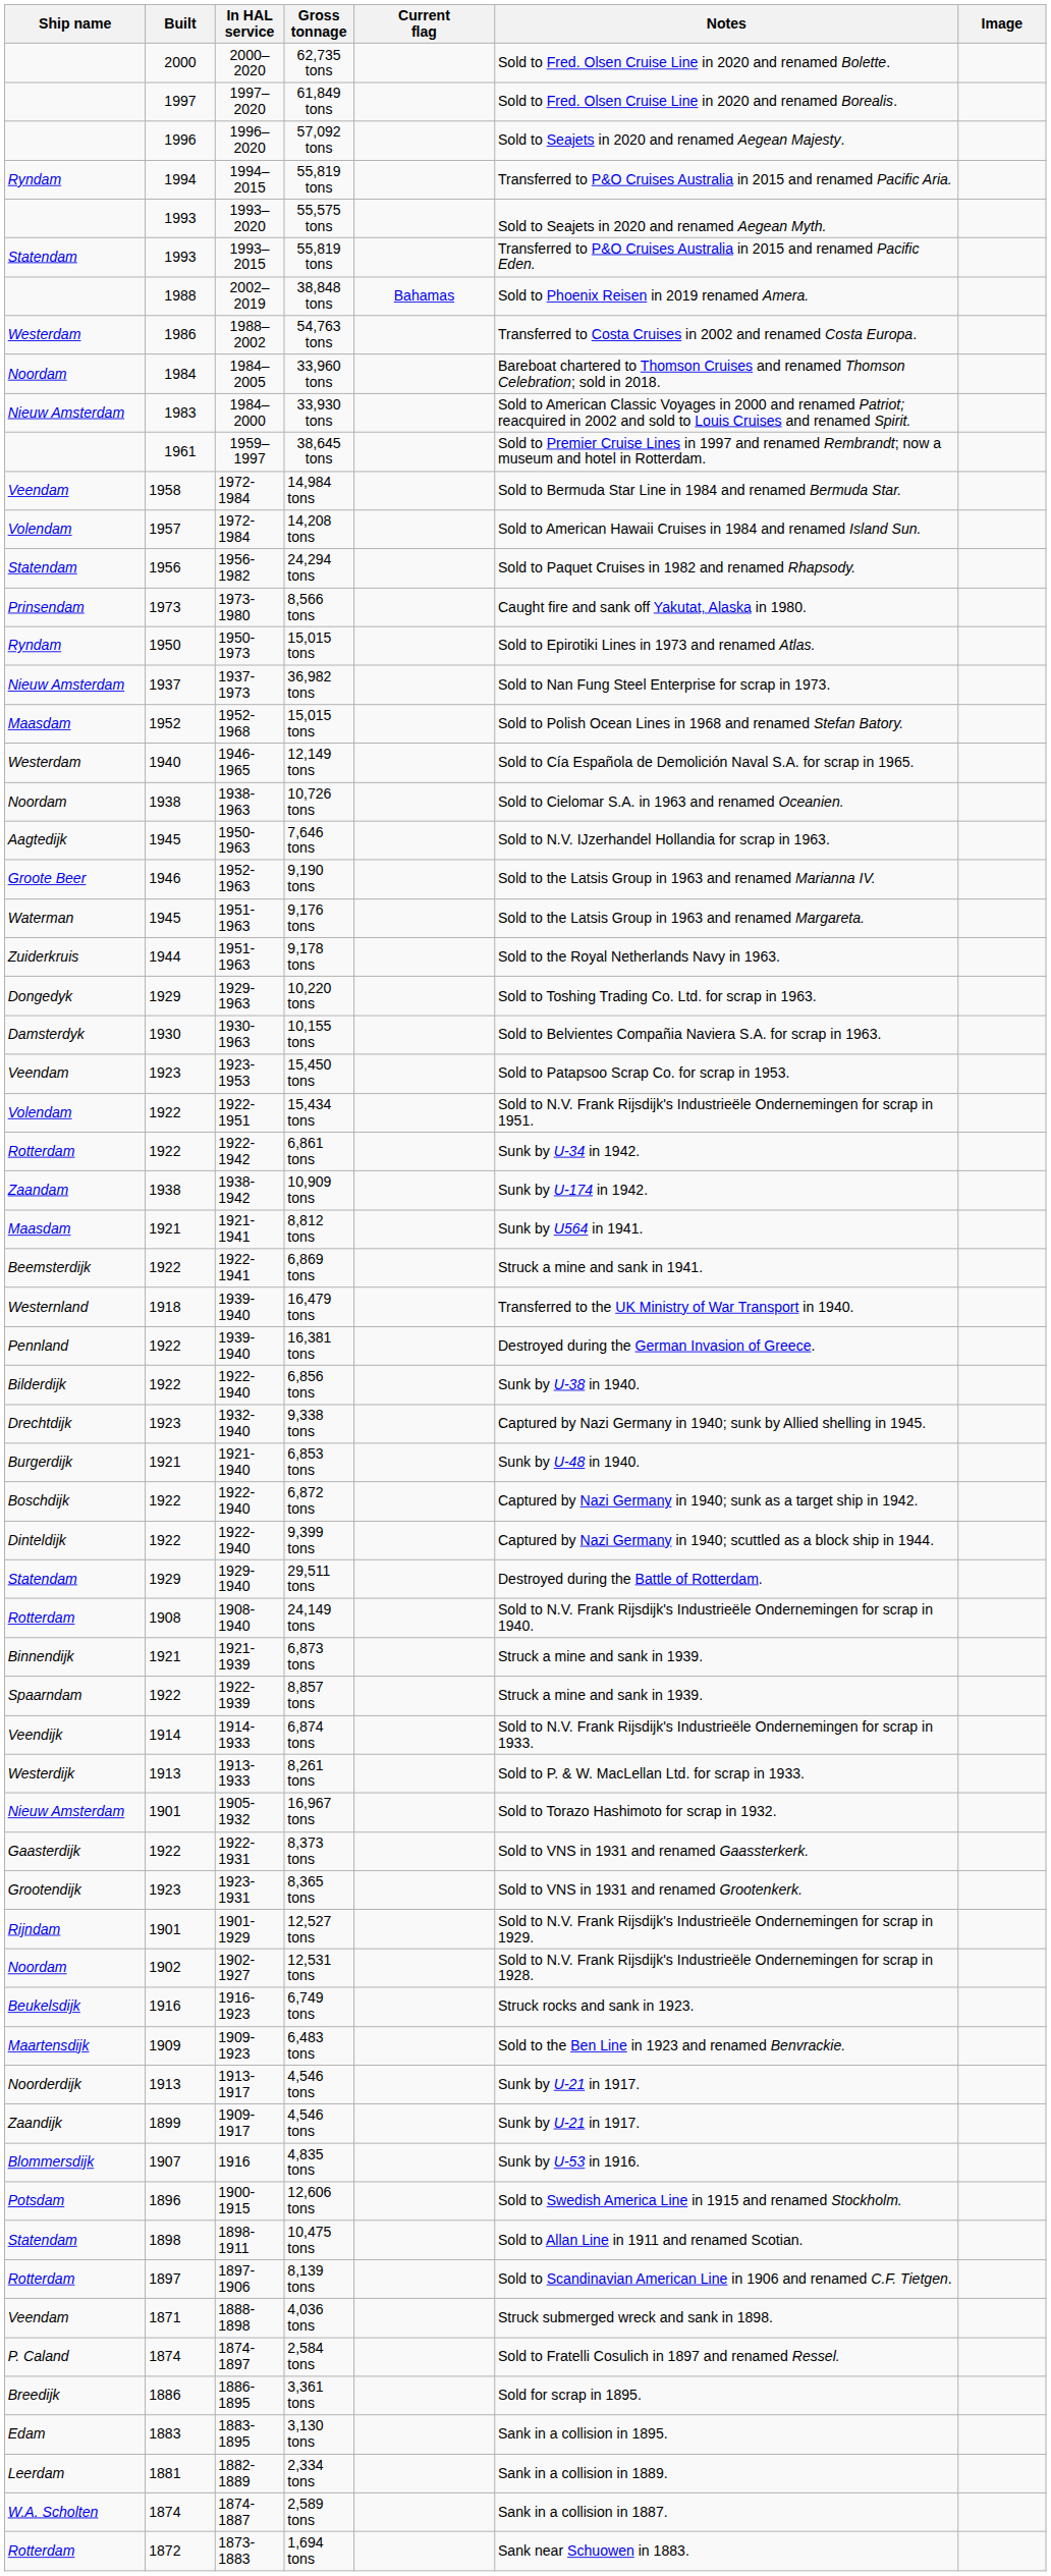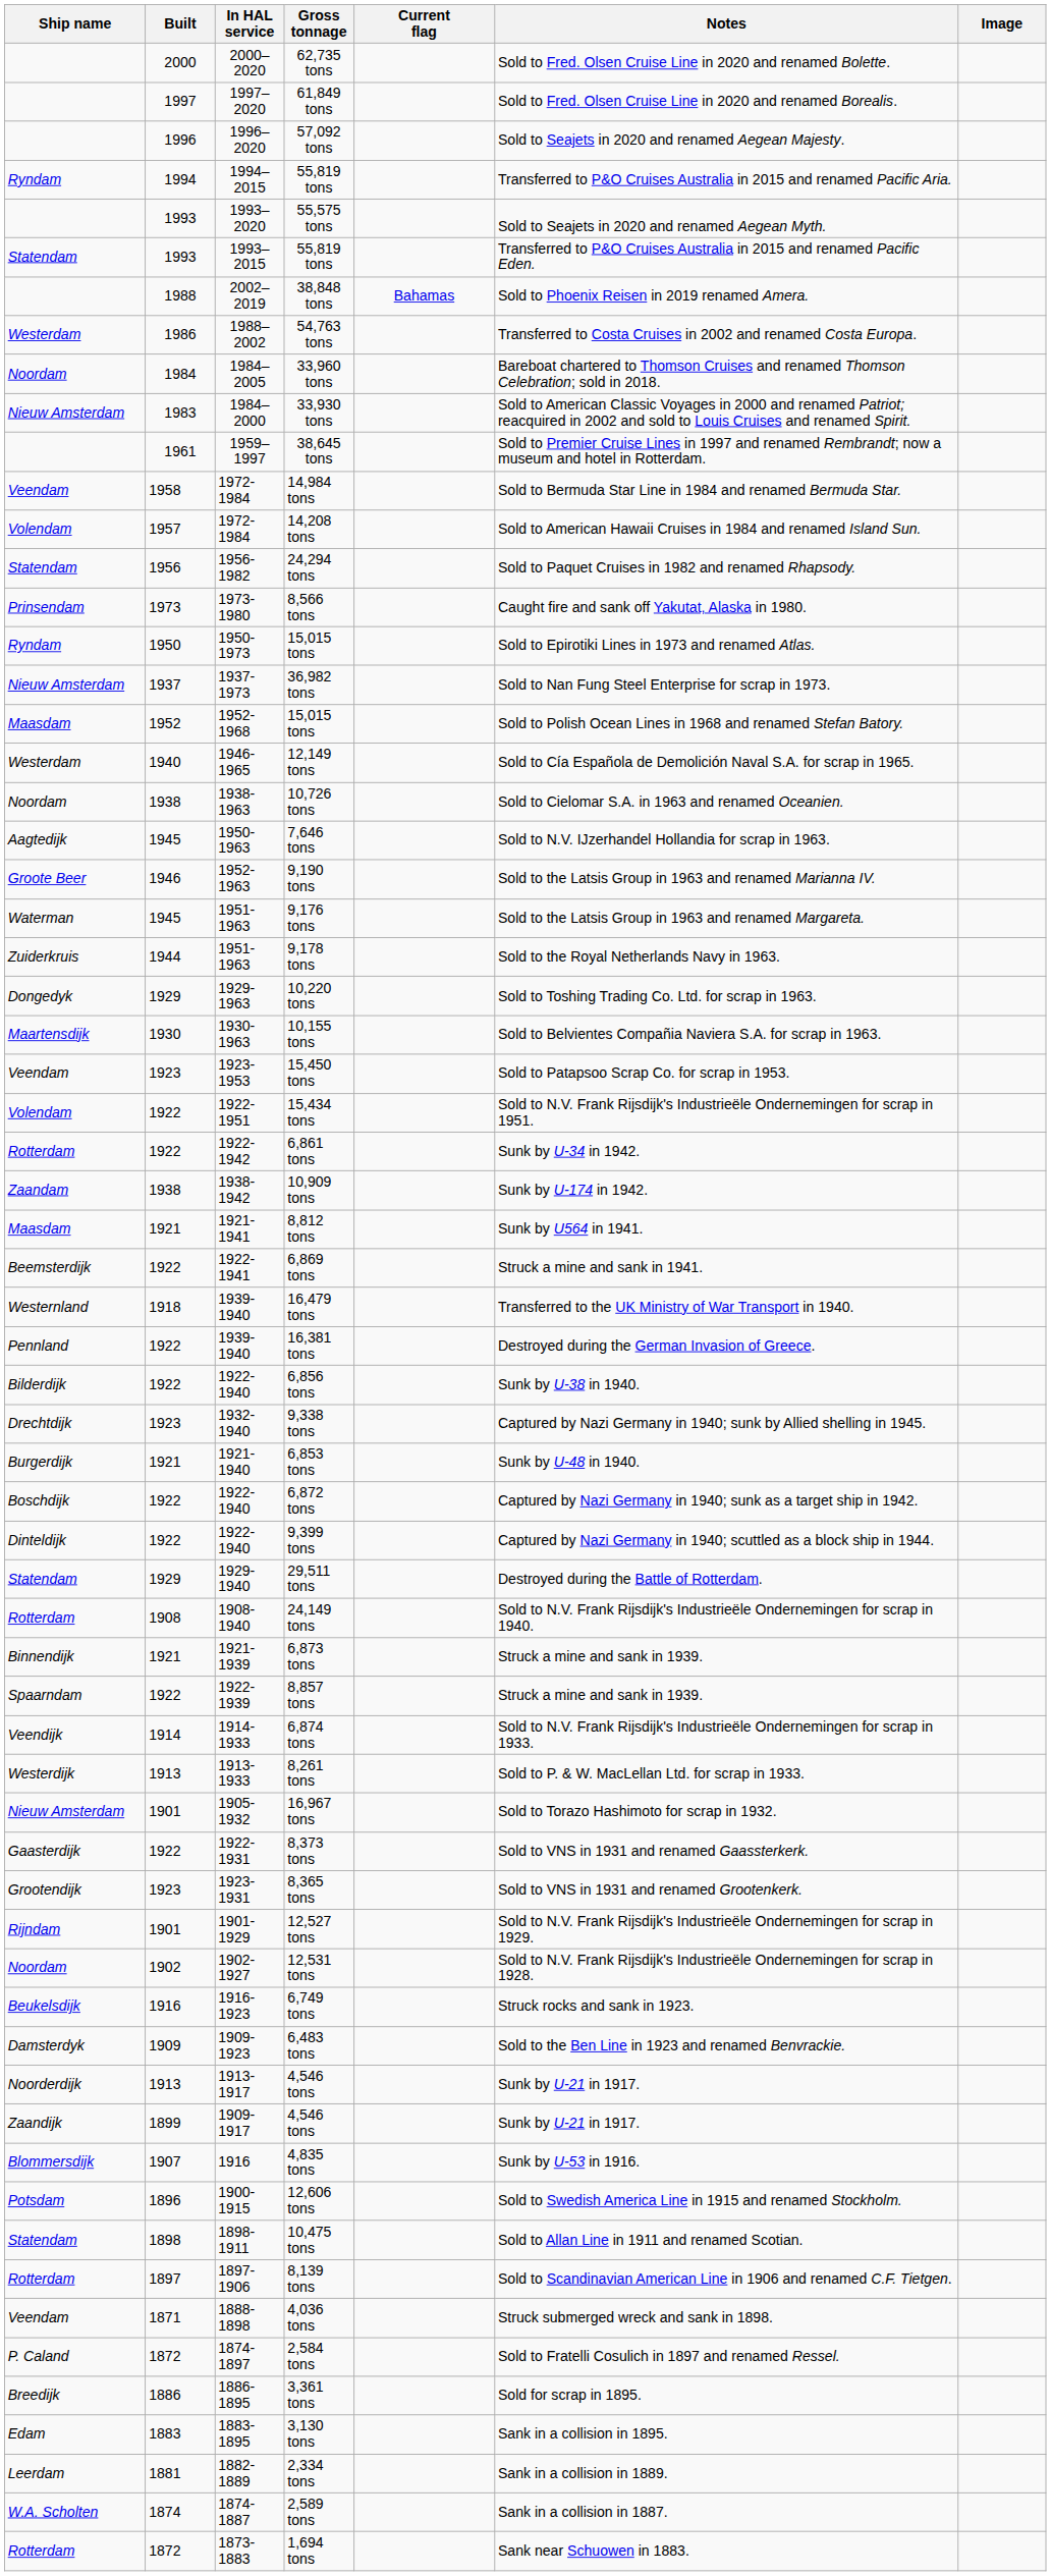 <table class="wikitable sortable">
 <tr>
 <th scope="col" style="width:150px;">Ship name</th>
 <th scope="col" style="width:70px;">Built</th>
 <th scope="col" style="width:70px;">In HAL<br>service</th>
 <th scope="col" style="width:70px;">Gross<br>tonnage</th>
 <th scope="col" style="width:150px;">Current<br>flag</th>
 <th scope="col" style="width:510px;">Notes</th>
 <th scope="col" style="width:90px;">Image</th>
 </tr>
 <tr>
 <td></td>
 <td align="Center">2000</td>
 <td align="Center">2000–2020</td>
 <td align="Center">62,735 tons</td>
 <td style="text-align:Center;"></td>
 <td>Sold to <a href='#'>Fred. Olsen Cruise Line</a> in 2020 and renamed <em>Bolette</em>.</td>
 <td></td>
 </tr>
 <tr>
 <td></td>
 <td align="Center">1997</td>
 <td align="Center">1997–2020</td>
 <td align="Center">61,849 tons</td>
 <td style="text-align:Center;"></td>
 <td>Sold to <a href='#'>Fred. Olsen Cruise Line</a> in 2020 and renamed <em>Borealis</em>.</td>
 <td></td>
 </tr>
 <tr>
 <td></td>
 <td align="Center">1996</td>
 <td align="Center">1996–2020</td>
 <td align="Center">57,092 tons</td>
 <td style="text-align:Center;"></td>
 <td>Sold to <a href='#'>Seajets</a> in 2020 and renamed <em>Aegean Majesty</em>.</td>
 <td></td>
 </tr>
 <tr>
 <td><a href='#'><em>Ryndam</em></a></td>
 <td align="Center">1994</td>
 <td align="Center">1994–2015</td>
 <td align="Center">55,819 tons</td>
 <td style="text-align:Center;"></td>
 <td>Transferred to <a href='#'>P&O Cruises Australia</a> in 2015 and renamed <em>Pacific Aria.</em></td>
 <td></td>
 </tr>
 <tr>
 <td></td>
 <td align="Center">1993</td>
 <td align="Center">1993–2020</td>
 <td align="Center">55,575 tons</td>
 <td align="Center"></td>
 <td><br>Sold to Seajets in 2020 and renamed <em>Aegean Myth.</em></td>
 <td></td>
 </tr>
 <tr>
 <td><a href='#'><em>Statendam</em></a></td>
 <td align="Center">1993</td>
 <td align="Center">1993–2015</td>
 <td align="Center">55,819 tons</td>
 <td style="text-align:Center;"></td>
 <td>Transferred to <a href='#'>P&O Cruises Australia</a> in 2015 and renamed <em>Pacific Eden.</em></td>
 <td></td>
 </tr>
 <tr>
 <td></td>
 <td align="Center">1988</td>
 <td align="Center">2002–2019</td>
 <td align="Center">38,848 tons</td>
 <td style="text-align:Center;"> <a href='#'>Bahamas</a></td>
 <td>Sold to <a href='#'>Phoenix Reisen</a> in 2019 renamed <em>Amera.</em></td>
 <td></td>
 </tr>
 <tr>
 <td><em><a href='#'>Westerdam</a></em></td>
 <td align="Center">1986</td>
 <td align="Center">1988–2002</td>
 <td align="Center">54,763 tons</td>
 <td style="text-align:Center;"></td>
 <td>Transferred to <a href='#'>Costa Cruises</a> in 2002 and renamed <em>Costa Europa</em>.</td>
 <td></td>
 </tr>
 <tr>
 <td><a href='#'><em>Noordam</em></a></td>
 <td align="Center">1984</td>
 <td align="Center">1984–2005</td>
 <td align="Center">33,960 tons</td>
 <td style="text-align:Center;"></td>
 <td>Bareboat chartered to <a href='#'>Thomson Cruises</a> and renamed <em>Thomson Celebration</em>; sold in 2018.</td>
 <td></td>
 </tr>
 <tr>
 <td><a href='#'><em>Nieuw Amsterdam</em></a></td>
 <td align="Center">1983</td>
 <td align="Center">1984–2000</td>
 <td align="Center">33,930 tons</td>
 <td style="text-align:Center;"></td>
 <td>Sold to American Classic Voyages in 2000 and renamed <em>Patriot;</em> reacquired in 2002 and sold to <a href='#'>Louis Cruises</a> and renamed <em>Spirit.</em></td>
 <td></td>
 </tr>
 <tr>
 <td></td>
 <td align="Center">1961</td>
 <td align="Center">1959–1997</td>
 <td align="Center">38,645 tons</td>
 <td style="text-align:Center;"></td>
 <td>Sold to <a href='#'>Premier Cruise Lines</a> in 1997 and renamed <em>Rembrandt</em>; now a museum and hotel in Rotterdam.</td>
 <td></td>
 </tr>
 <tr>
 <td><em><a href='#'>Veendam</a></em></td>
 <td>1958</td>
 <td>1972-1984</td>
 <td>14,984 tons</td>
 <td></td>
 <td>Sold to Bermuda Star Line in 1984 and renamed <em>Bermuda Star.</em></td>
 <td></td>
 </tr>
 <tr>
 <td><em><a href='#'>Volendam</a></em></td>
 <td>1957</td>
 <td>1972-1984</td>
 <td>14,208 tons</td>
 <td></td>
 <td>Sold to American Hawaii Cruises in 1984 and renamed <em>Island Sun.</em></td>
 <td></td>
 </tr>
 <tr>
 <td><em><a href='#'>Statendam</a></em></td>
 <td>1956</td>
 <td>1956-1982</td>
 <td>24,294 tons</td>
 <td></td>
 <td>Sold to Paquet Cruises in 1982 and renamed <em>Rhapsody.</em></td>
 <td></td>
 </tr>
 <tr>
 <td><em><a href='#'>Prinsendam</a></em></td>
 <td>1973</td>
 <td>1973-1980</td>
 <td>8,566 tons</td>
 <td></td>
 <td>Caught fire and sank off <a href='#'>Yakutat, Alaska</a> in 1980.</td>
 <td></td>
 </tr>
 <tr>
 <td><em><a href='#'>Ryndam</a></em></td>
 <td>1950</td>
 <td>1950-1973</td>
 <td>15,015 tons</td>
 <td></td>
 <td>Sold to Epirotiki Lines in 1973 and renamed <em>Atlas.</em></td>
 <td></td>
 </tr>
 <tr>
 <td><em><a href='#'>Nieuw Amsterdam</a></em></td>
 <td>1937</td>
 <td>1937-1973</td>
 <td>36,982 tons</td>
 <td></td>
 <td>Sold to Nan Fung Steel Enterprise for scrap in 1973.</td>
 <td></td>
 </tr>
 <tr>
 <td><em><a href='#'>Maasdam</a></em></td>
 <td>1952</td>
 <td>1952-1968</td>
 <td>15,015 tons</td>
 <td></td>
 <td>Sold to Polish Ocean Lines in 1968 and renamed <em>Stefan Batory.</em></td>
 <td></td>
 </tr>
 <tr>
 <td><em>Westerdam</em></td>
 <td>1940</td>
 <td>1946-1965</td>
 <td>12,149 tons</td>
 <td></td>
 <td>Sold to Cía Española de Demolición Naval S.A. for scrap in 1965.</td>
 <td></td>
 </tr>
 <tr>
 <td><em>Noordam</em></td>
 <td>1938</td>
 <td>1938-1963</td>
 <td>10,726 tons</td>
 <td></td>
 <td>Sold to Cielomar S.A. in 1963 and renamed <em>Oceanien.</em></td>
 <td></td>
 </tr>
 <tr>
 <td><em>Aagtedijk</em></td>
 <td>1945</td>
 <td>1950-1963</td>
 <td>7,646 tons</td>
 <td></td>
 <td>Sold to N.V. IJzerhandel Hollandia for scrap in 1963.</td>
 <td></td>
 </tr>
 <tr>
 <td><em><a href='#'>Groote Beer</a></em></td>
 <td>1946</td>
 <td>1952-1963</td>
 <td>9,190 tons</td>
 <td></td>
 <td>Sold to the Latsis Group in 1963 and renamed <em>Marianna IV.</em></td>
 <td></td>
 </tr>
 <tr>
 <td><em>Waterman</em></td>
 <td>1945</td>
 <td>1951-1963</td>
 <td>9,176 tons</td>
 <td></td>
 <td>Sold to the Latsis Group in 1963 and renamed <em>Margareta.</em></td>
 <td></td>
 </tr>
 <tr>
 <td><em>Zuiderkruis</em></td>
 <td>1944</td>
 <td>1951-1963</td>
 <td>9,178 tons</td>
 <td></td>
 <td>Sold to the Royal Netherlands Navy in 1963.</td>
 <td></td>
 </tr>
 <tr>
 <td><em>Dongedyk</em></td>
 <td>1929</td>
 <td>1929-1963</td>
 <td>10,220 tons</td>
 <td></td>
 <td>Sold to Toshing Trading Co. Ltd. for scrap in 1963.</td>
 <td></td>
 </tr>
 <tr>
-<td><em>Damsterdyk</em></td>
+<td><em><a href='#'>Maartensdijk</a></em></td>
 <td>1930</td>
 <td>1930-1963</td>
 <td>10,155 tons</td>
 <td></td>
 <td>Sold to Belvientes Compañia Naviera S.A. for scrap in 1963.</td>
 <td></td>
 </tr>
 <tr>
 <td><em>Veendam</em></td>
 <td>1923</td>
 <td>1923-1953</td>
 <td>15,450 tons</td>
 <td></td>
 <td>Sold to Patapsoo Scrap Co. for scrap in 1953.</td>
 <td></td>
 </tr>
 <tr>
 <td><em><a href='#'>Volendam</a></em></td>
 <td>1922</td>
 <td>1922-1951</td>
 <td>15,434 tons</td>
 <td></td>
 <td>Sold to N.V. Frank Rijsdijk's Industrieële Ondernemingen for scrap in 1951.</td>
 <td></td>
 </tr>
 <tr>
 <td><em><a href='#'>Rotterdam</a></em></td>
 <td>1922</td>
 <td>1922-1942</td>
 <td>6,861 tons</td>
 <td></td>
 <td>Sunk by <em><a href='#'>U-34</a></em> in 1942.</td>
 <td></td>
 </tr>
 <tr>
 <td><em><a href='#'>Zaandam</a></em></td>
 <td>1938</td>
 <td>1938-1942</td>
 <td>10,909 tons</td>
 <td></td>
 <td>Sunk by <em><a href='#'>U-174</a></em> in 1942.</td>
 <td></td>
 </tr>
 <tr>
 <td><em><a href='#'>Maasdam</a></em></td>
 <td>1921</td>
 <td>1921-1941</td>
 <td>8,812 tons</td>
 <td></td>
 <td>Sunk by <em><a href='#'>U564</a></em> in 1941.</td>
 <td></td>
 </tr>
 <tr>
 <td><em>Beemsterdijk</em></td>
 <td>1922</td>
 <td>1922-1941</td>
 <td>6,869 tons</td>
 <td></td>
 <td>Struck a mine and sank in 1941.</td>
 <td></td>
 </tr>
 <tr>
 <td><em>Westernland</em></td>
 <td>1918</td>
 <td>1939-1940</td>
 <td>16,479 tons</td>
 <td></td>
 <td>Transferred to the <a href='#'>UK Ministry of War Transport</a> in 1940.</td>
 <td></td>
 </tr>
 <tr>
 <td><em>Pennland</em></td>
 <td>1922</td>
 <td>1939-1940</td>
 <td>16,381 tons</td>
 <td></td>
 <td>Destroyed during the <a href='#'>German Invasion of Greece</a>.</td>
 <td></td>
 </tr>
 <tr>
 <td><em>Bilderdijk</em></td>
 <td>1922</td>
 <td>1922-1940</td>
 <td>6,856 tons</td>
 <td></td>
 <td>Sunk by <em><a href='#'>U-38</a></em> in 1940.</td>
 <td></td>
 </tr>
 <tr>
 <td><em>Drechtdijk</em></td>
 <td>1923</td>
 <td>1932-1940</td>
 <td>9,338 tons</td>
 <td></td>
 <td>Captured by Nazi Germany in 1940; sunk by Allied shelling in 1945.</td>
 <td></td>
 </tr>
 <tr>
 <td><em>Burgerdijk</em></td>
 <td>1921</td>
 <td>1921-1940</td>
 <td>6,853 tons</td>
 <td></td>
 <td>Sunk by <em><a href='#'>U-48</a></em> in 1940.</td>
 <td></td>
 </tr>
 <tr>
 <td><em>Boschdijk</em></td>
 <td>1922</td>
 <td>1922-1940</td>
 <td>6,872 tons</td>
 <td></td>
 <td>Captured by <a href='#'>Nazi Germany</a> in 1940; sunk as a target ship in 1942.</td>
 <td></td>
 </tr>
 <tr>
 <td><em>Dinteldijk</em></td>
 <td>1922</td>
 <td>1922-1940</td>
 <td>9,399 tons</td>
 <td></td>
 <td>Captured by <a href='#'>Nazi Germany</a> in 1940; scuttled as a block ship in 1944.</td>
 <td></td>
 </tr>
 <tr>
 <td><em><a href='#'>Statendam</a></em></td>
 <td>1929</td>
 <td>1929-1940</td>
 <td>29,511 tons</td>
 <td></td>
 <td>Destroyed during the <a href='#'>Battle of Rotterdam</a>.</td>
 <td></td>
 </tr>
 <tr>
 <td><em><a href='#'>Rotterdam</a></em></td>
 <td>1908</td>
 <td>1908-1940</td>
 <td>24,149 tons</td>
 <td></td>
 <td>Sold to N.V. Frank Rijsdijk's Industrieële Ondernemingen for scrap in 1940.</td>
 <td></td>
 </tr>
 <tr>
 <td><em>Binnendijk</em></td>
 <td>1921</td>
 <td>1921-1939</td>
 <td>6,873 tons</td>
 <td></td>
 <td>Struck a mine and sank in 1939.</td>
 <td></td>
 </tr>
 <tr>
 <td><em>Spaarndam</em></td>
 <td>1922</td>
 <td>1922-1939</td>
 <td>8,857 tons</td>
 <td></td>
 <td>Struck a mine and sank in 1939.</td>
 <td></td>
 </tr>
 <tr>
 <td><em>Veendijk</em></td>
 <td>1914</td>
 <td>1914-1933</td>
 <td>6,874 tons</td>
 <td></td>
 <td>Sold to N.V. Frank Rijsdijk's Industrieële Ondernemingen for scrap in 1933.</td>
 <td></td>
 </tr>
 <tr>
 <td><em>Westerdijk</em></td>
 <td>1913</td>
 <td>1913-1933</td>
 <td>8,261 tons</td>
 <td></td>
 <td>Sold to P. & W. MacLellan Ltd. for scrap in 1933.</td>
 <td></td>
 </tr>
 <tr>
 <td><em><a href='#'>Nieuw Amsterdam</a></em></td>
 <td>1901</td>
 <td>1905-1932</td>
 <td>16,967 tons</td>
 <td></td>
 <td>Sold to Torazo Hashimoto for scrap in 1932.</td>
 <td></td>
 </tr>
 <tr>
 <td><em>Gaasterdijk</em></td>
 <td>1922</td>
 <td>1922-1931</td>
 <td>8,373 tons</td>
 <td></td>
 <td>Sold to VNS in 1931 and renamed <em>Gaassterkerk.</em></td>
 <td></td>
 </tr>
 <tr>
 <td><em>Grootendijk</em></td>
 <td>1923</td>
 <td>1923-1931</td>
 <td>8,365 tons</td>
 <td></td>
 <td>Sold to VNS in 1931 and renamed <em>Grootenkerk.</em></td>
 <td></td>
 </tr>
 <tr>
 <td><em><a href='#'>Rijndam</a></em></td>
 <td>1901</td>
 <td>1901-1929</td>
 <td>12,527 tons</td>
 <td></td>
 <td>Sold to N.V. Frank Rijsdijk's Industrieële Ondernemingen for scrap in 1929.</td>
 <td></td>
 </tr>
 <tr>
 <td><em><a href='#'>Noordam</a></em></td>
 <td>1902</td>
 <td>1902-1927</td>
 <td>12,531 tons</td>
 <td></td>
 <td>Sold to N.V. Frank Rijsdijk's Industrieële Ondernemingen for scrap in 1928.</td>
 <td></td>
 </tr>
 <tr>
 <td><em><a href='#'>Beukelsdijk</a></em></td>
 <td>1916</td>
 <td>1916-1923</td>
 <td>6,749 tons</td>
 <td></td>
 <td>Struck rocks and sank in 1923.</td>
 <td></td>
 </tr>
 <tr>
-<td><em><a href='#'>Maartensdijk</a></em></td>
+<td><em>Damsterdyk</em></td>
 <td>1909</td>
 <td>1909-1923</td>
 <td>6,483 tons</td>
 <td></td>
 <td>Sold to the <a href='#'>Ben Line</a> in 1923 and renamed <em>Benvrackie.</em></td>
 <td></td>
 </tr>
 <tr>
 <td><em>Noorderdijk</em></td>
 <td>1913</td>
 <td>1913-1917</td>
 <td>4,546 tons</td>
 <td></td>
 <td>Sunk by <em><a href='#'>U-21</a></em> in 1917.</td>
 <td></td>
 </tr>
 <tr>
 <td><em>Zaandijk</em></td>
 <td>1899</td>
 <td>1909-1917</td>
 <td>4,546 tons</td>
 <td></td>
 <td>Sunk by <em><a href='#'>U-21</a></em> in 1917.</td>
 <td></td>
 </tr>
 <tr>
 <td><em><a href='#'>Blommersdijk</a></em></td>
 <td>1907</td>
 <td>1916</td>
 <td>4,835 tons</td>
 <td></td>
 <td>Sunk by <em><a href='#'>U-53</a></em> in 1916.</td>
 <td></td>
 </tr>
 <tr>
 <td><em><a href='#'>Potsdam</a></em></td>
 <td>1896</td>
 <td>1900-1915</td>
 <td>12,606 tons</td>
 <td></td>
 <td>Sold to <a href='#'>Swedish America Line</a> in 1915 and renamed <em>Stockholm.</em></td>
 <td></td>
 </tr>
 <tr>
 <td><em><a href='#'>Statendam</a></em></td>
 <td>1898</td>
 <td>1898-1911</td>
 <td>10,475 tons</td>
 <td></td>
 <td>Sold to <a href='#'>Allan Line</a> in 1911 and renamed Scotian.</td>
 <td></td>
 </tr>
 <tr>
 <td><em><a href='#'>Rotterdam</a></em></td>
 <td>1897</td>
 <td>1897-1906</td>
 <td>8,139 tons</td>
 <td></td>
 <td>Sold to <a href='#'>Scandinavian American Line</a> in 1906 and renamed <em>C.F. Tietgen</em>.</td>
 <td></td>
 </tr>
 <tr>
 <td><em>Veendam</em></td>
 <td>1871</td>
 <td>1888-1898</td>
 <td>4,036 tons</td>
 <td></td>
 <td>Struck submerged wreck and sank in 1898.</td>
 <td></td>
 </tr>
 <tr>
 <td><em>P. Caland</em></td>
-<td>1874</td>
+<td>1872</td>
 <td>1874-1897</td>
 <td>2,584 tons</td>
 <td></td>
 <td>Sold to Fratelli Cosulich in 1897 and renamed <em>Ressel.</em></td>
 <td></td>
 </tr>
 <tr>
 <td><em>Breedijk</em></td>
 <td>1886</td>
 <td>1886-1895</td>
 <td>3,361 tons</td>
 <td></td>
 <td>Sold for scrap in 1895.</td>
 <td></td>
 </tr>
 <tr>
 <td><em>Edam</em></td>
 <td>1883</td>
 <td>1883-1895</td>
 <td>3,130 tons</td>
 <td></td>
 <td>Sank in a collision in 1895.</td>
 <td></td>
 </tr>
 <tr>
 <td><em>Leerdam</em></td>
 <td>1881</td>
 <td>1882-1889</td>
 <td>2,334 tons</td>
 <td></td>
 <td>Sank in a collision in 1889.</td>
 <td></td>
 </tr>
 <tr>
 <td><em><a href='#'>W.A. Scholten</a></em></td>
 <td>1874</td>
 <td>1874-1887</td>
 <td>2,589 tons</td>
 <td></td>
 <td>Sank in a collision in 1887.</td>
 <td></td>
 </tr>
 <tr>
 <td><em><a href='#'>Rotterdam</a></em></td>
 <td>1872</td>
 <td>1873-1883</td>
 <td>1,694 tons</td>
 <td></td>
 <td>Sank near <a href='#'>Schuowen</a> in 1883.</td>
 <td></td>
 </tr>
 </table>
